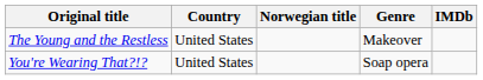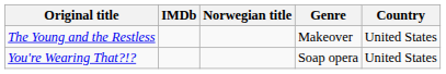 <table class="wikitable">
 <tr>
 <th>Original title</th>
-<th>Country</th>
+<th>IMDb</th>
 <th>Norwegian title</th>
 <th>Genre</th>
-<th>IMDb</th>
+<th>Country</th>
 </tr>
 <tr>
 <td><em><a href='#'>The Young and the Restless</a></em></td>
-<td>United States</td>
+<td></td>
 <td></td>
 <td>Makeover</td>
-<td></td>
+<td>United States</td>
 </tr>
 <tr>
 <td><em><a href='#'>You're Wearing That?!?</a></em></td>
-<td>United States</td>
+<td></td>
 <td></td>
 <td>Soap opera</td>
-<td></td>
+<td>United States</td>
 </tr>
 </table>
